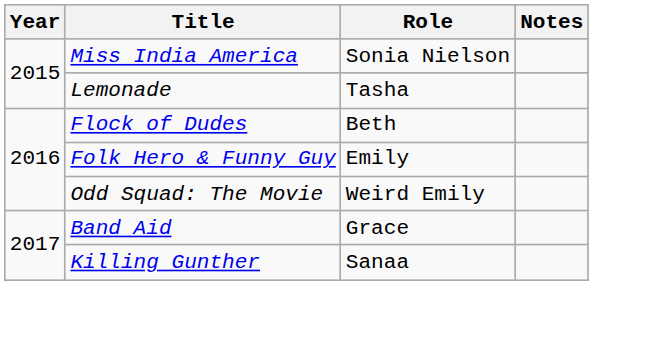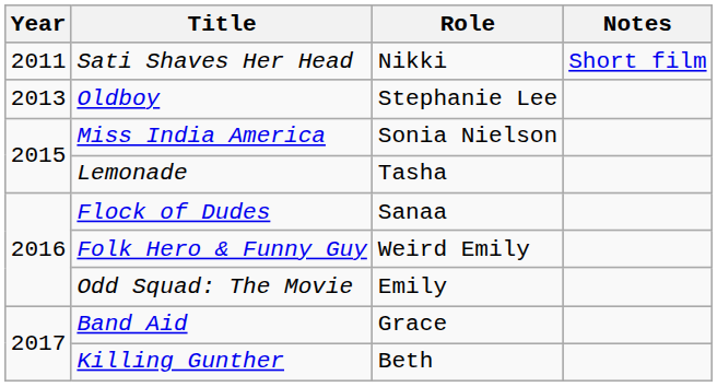 <table class="wikitable sortable">
 <tr>
 <th>Year</th>
 <th>Title</th>
 <th>Role</th>
 <th class="unsortable">Notes</th>
+</tr>
+<tr>
+<td>2011</td>
+<td><em>Sati Shaves Her Head</em></td>
+<td>Nikki</td>
+<td><a href='#'>Short film</a></td>
+</tr>
+<tr>
+<td>2013</td>
+<td><em><a href='#'>Oldboy</a></em></td>
+<td>Stephanie Lee</td>
+<td></td>
 </tr>
 <tr>
 <td rowspan=2>2015</td>
 <td><em><a href='#'>Miss India America</a></em></td>
 <td>Sonia Nielson</td>
 <td></td>
 </tr>
 <tr>
 <td><em>Lemonade</em></td>
 <td>Tasha</td>
 <td></td>
 </tr>
 <tr>
 <td rowspan=3>2016</td>
 <td><em><a href='#'>Flock of Dudes</a></em></td>
-<td>Beth</td>
+<td>Sanaa</td>
 <td></td>
 </tr>
 <tr>
 <td><em><a href='#'>Folk Hero & Funny Guy</a></em></td>
-<td>Emily</td>
+<td>Weird Emily</td>
 <td></td>
 </tr>
 <tr>
 <td><em>Odd Squad: The Movie</em></td>
-<td>Weird Emily</td>
+<td>Emily</td>
 <td></td>
 </tr>
 <tr>
 <td rowspan=2>2017</td>
 <td><em><a href='#'>Band Aid</a></em></td>
 <td>Grace</td>
 <td></td>
 </tr>
 <tr>
 <td><em><a href='#'>Killing Gunther</a></em></td>
-<td>Sanaa</td>
+<td>Beth</td>
 <td></td>
 </tr>
 </table>
